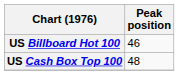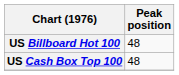 <table class="wikitable sortable">
 <tr>
 <th>Chart (1976)</th>
 <th>Peak<br>position</th>
 </tr>
 <tr>
 <th scope=“row”>US <em><a href='#'>Billboard Hot 100</a></em></th>
-<td align=“center”>46</td>
+<td align=“center”>48</td>
 </tr>
 <tr>
 <th scope=“row”>US <em><a href='#'>Cash Box Top 100</a></em> </th>
 <td align=“center”>48</td>
 </tr>
 <tr>
 </tr>
 </table>
